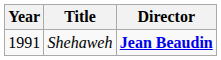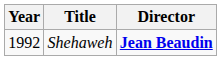 <table class="wikitable">
 <tr>
 <th>Year</th>
 <th>Title</th>
 <th>Director</th>
 </tr>
 <tr>
-<td>1991</td>
+<td>1992</td>
 <td><em>Shehaweh</em></td>
 <td><strong><a href='#'>Jean Beaudin</a></strong></td>
 </tr>
 </table>
